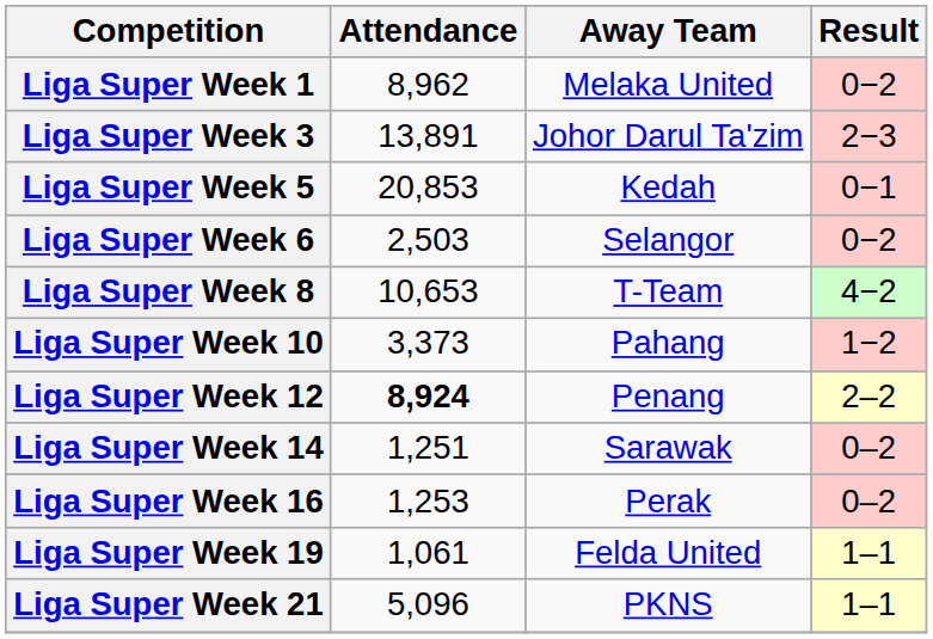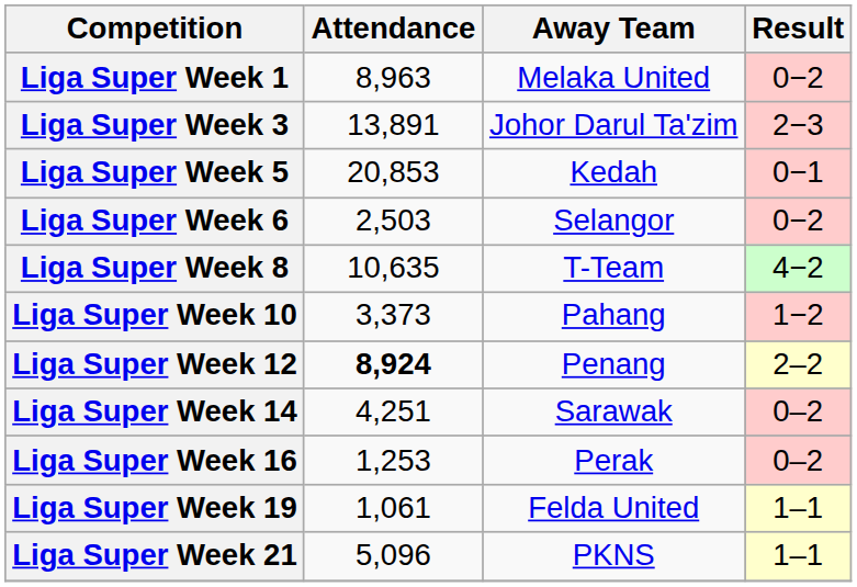 <table class="wikitable plainrowheaders sortable" style="text-align:center;">
 <tr>
 <th>Competition</th>
 <th>Attendance</th>
 <th>Away Team</th>
 <th>Result</th>
 </tr>
 <tr>
 <th scope='row'><a href='#'>Liga Super</a> Week 1</th>
-<td>8,962</td>
+<td>8,963</td>
 <td><a href='#'>Melaka United</a></td>
 <td align=center style="background-color:#ffcccc">0−2</td>
 </tr>
 <tr>
 <th scope='row'><a href='#'>Liga Super</a> Week 3</th>
 <td>13,891</td>
 <td><a href='#'>Johor Darul Ta'zim</a></td>
 <td align=center style="background-color:#ffcccc">2−3</td>
 </tr>
 <tr>
 <th scope='row'><a href='#'>Liga Super</a>  Week 5</th>
 <td>20,853</td>
 <td><a href='#'>Kedah</a></td>
 <td align=center style="background-color:#ffcccc">0−1</td>
 </tr>
 <tr>
 <th scope='row'><a href='#'>Liga Super</a>  Week 6</th>
 <td>2,503</td>
 <td><a href='#'>Selangor</a></td>
 <td align=center style="background-color:#ffcccc">0−2</td>
 </tr>
 <tr>
 <th scope='row'><a href='#'>Liga Super</a>  Week 8</th>
-<td>10,653</td>
+<td>10,635</td>
 <td><a href='#'>T-Team</a></td>
 <td align=center style="background-color:#ccffcc">4−2</td>
 </tr>
 <tr>
 <th scope='row'><a href='#'>Liga Super</a>  Week 10</th>
 <td>3,373</td>
 <td><a href='#'>Pahang</a></td>
 <td align=center style="background-color:#ffcccc">1−2</td>
 </tr>
 <tr>
 <th scope='row'><a href='#'>Liga Super</a>  Week 12</th>
 <td><strong>8,924</strong></td>
 <td><a href='#'>Penang</a></td>
 <td align=center style="background-color:#ffffcc">2–2</td>
 </tr>
 <tr>
 <th scope='row'><a href='#'>Liga Super</a> Week 14</th>
-<td>1,251</td>
+<td>4,251</td>
 <td><a href='#'>Sarawak</a></td>
 <td align=center style="background-color:#ffcccc">0–2</td>
 </tr>
 <tr>
 <th scope='row'><a href='#'>Liga Super</a>  Week 16</th>
 <td>1,253</td>
 <td><a href='#'>Perak</a></td>
 <td align=center style="background-color:#ffcccc">0–2</td>
 </tr>
 <tr>
 <th scope='row'><a href='#'>Liga Super</a> Week 19</th>
 <td>1,061</td>
 <td><a href='#'>Felda United</a></td>
 <td align=center style="background-color:#ffffcc">1–1</td>
 </tr>
 <tr>
 <th scope='row'><a href='#'>Liga Super</a>  Week 21</th>
 <td>5,096</td>
 <td><a href='#'>PKNS</a></td>
 <td align=center style="background-color:#ffffcc">1–1</td>
 </tr>
 <tr>
 </tr>
 </table>
